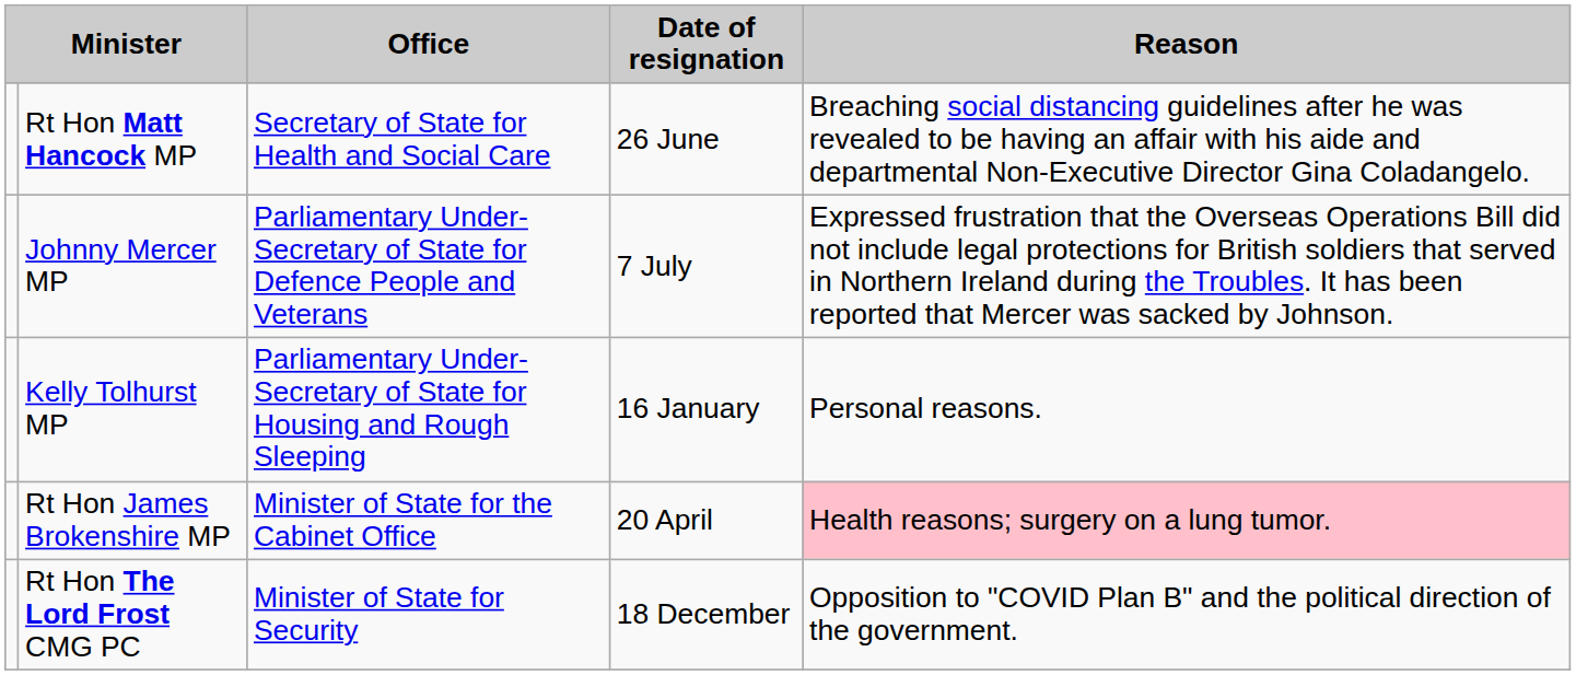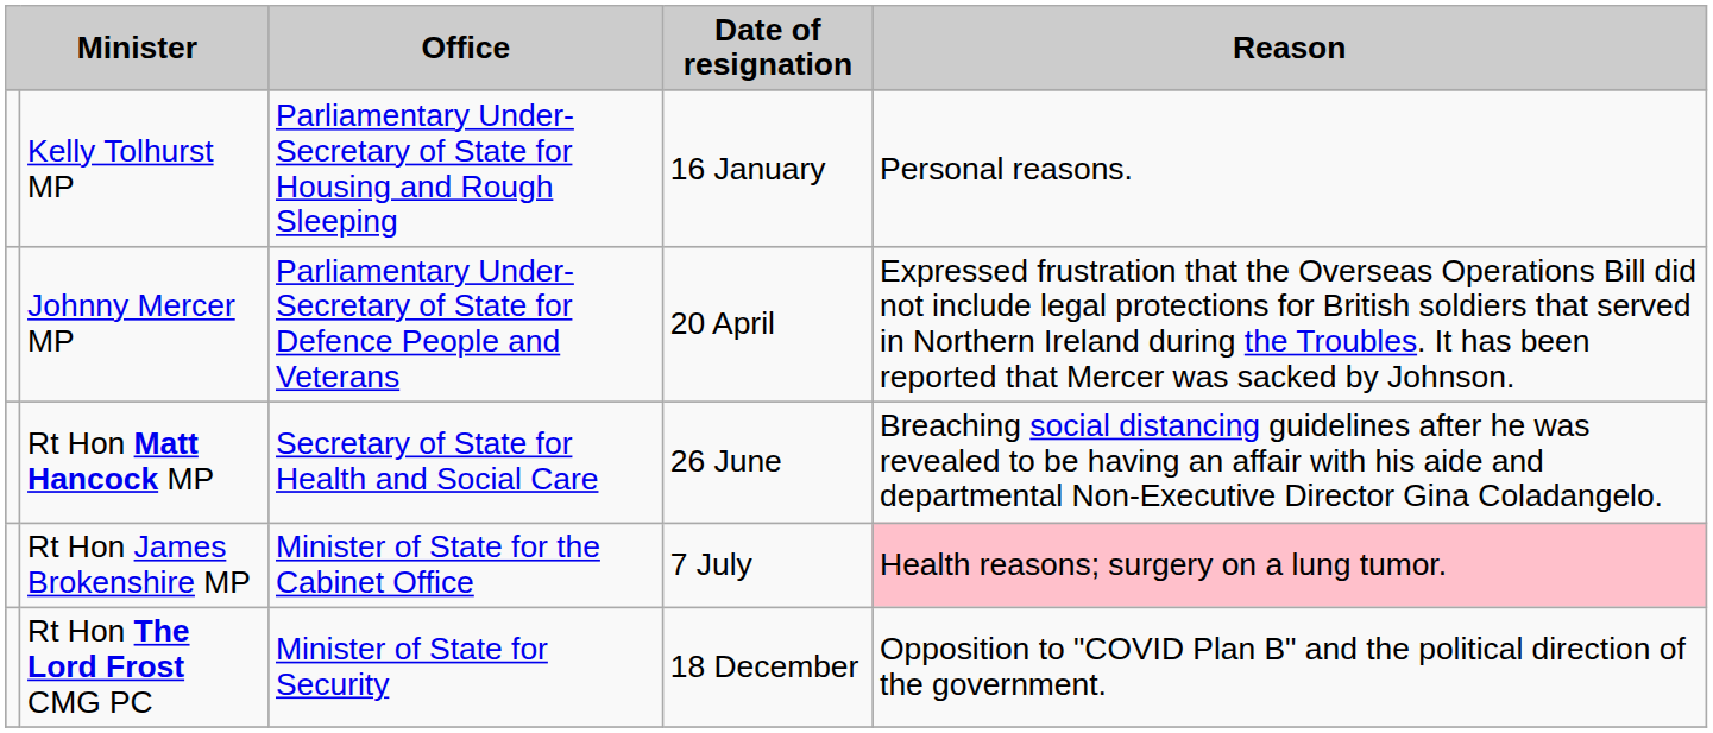 <table class="wikitable">
 <tr>
 <th colspan="2" style="background:#ccc;">Minister<br></th>
 <th style="background:#ccc;">Office</th>
 <th style="background:#ccc;">Date of resignation</th>
 <th style="background:#ccc;">Reason</th>
+</tr>
+<tr>
+<td></td>
+<td><a href='#'>Kelly Tolhurst</a> MP</td>
+<td><a href='#'>Parliamentary Under-Secretary of State for Housing and Rough Sleeping</a></td>
+<td>16 January</td>
+<td>Personal reasons.</td>
+</tr>
+<tr>
+<td></td>
+<td><a href='#'>Johnny Mercer</a> MP</td>
+<td><a href='#'>Parliamentary Under-Secretary of State for Defence People and Veterans</a></td>
+<td>20 April</td>
+<td>Expressed frustration that the Overseas Operations Bill did not include legal protections for British soldiers that served in Northern Ireland during <a href='#'>the Troubles</a>. It has been reported that Mercer was sacked by Johnson.</td>
 </tr>
 <tr>
 <td></td>
 <td>Rt Hon <strong><a href='#'>Matt Hancock</a></strong> MP</td>
 <td><a href='#'>Secretary of State for Health and Social Care</a></td>
 <td>26 June</td>
 <td>Breaching <a href='#'>social distancing</a> guidelines after he was revealed to be having an affair with his aide and departmental Non-Executive Director Gina Coladangelo.</td>
 </tr>
 <tr>
 <td></td>
-<td><a href='#'>Johnny Mercer</a> MP</td>
-<td><a href='#'>Parliamentary Under-Secretary of State for Defence People and Veterans</a></td>
-<td>7 July</td>
-<td>Expressed frustration that the Overseas Operations Bill did not include legal protections for British soldiers that served in Northern Ireland during <a href='#'>the Troubles</a>. It has been reported that Mercer was sacked by Johnson.</td>
-</tr>
-<tr>
-<td></td>
-<td><a href='#'>Kelly Tolhurst</a> MP</td>
-<td><a href='#'>Parliamentary Under-Secretary of State for Housing and Rough Sleeping</a></td>
-<td>16 January</td>
-<td>Personal reasons.</td>
-</tr>
-<tr>
-<td></td>
 <td>Rt Hon <a href='#'>James Brokenshire</a> MP</td>
 <td><a href='#'>Minister of State for the Cabinet Office</a></td>
-<td>20 April</td>
+<td>7 July</td>
 <td style="background: pink;">Health reasons; surgery on a lung tumor.</td>
 </tr>
 <tr>
 <td></td>
 <td>Rt Hon <strong><a href='#'>The Lord Frost</a></strong> CMG PC</td>
 <td><a href='#'>Minister of State for Security</a></td>
 <td>18 December</td>
 <td>Opposition to "COVID Plan B" and the political direction of the government.</td>
 </tr>
 </table>
